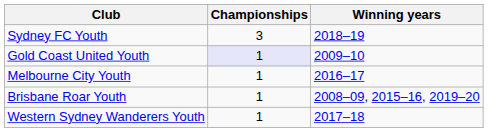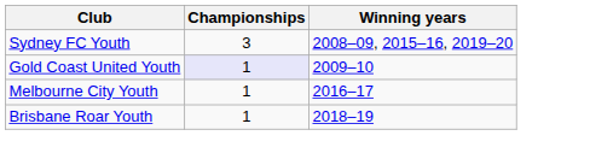 <table class="wikitable">
 <tr>
 <th>Club</th>
 <th>Championships</th>
 <th>Winning years</th>
 </tr>
 <tr>
 <td><a href='#'>Sydney FC Youth</a></td>
 <td style="text-align:center;">3</td>
-<td><a href='#'>2018–19</a></td>
+<td><a href='#'>2008–09</a>, <a href='#'>2015–16</a>, <a href='#'>2019–20</a></td>
 </tr>
 <tr>
 <td><a href='#'>Gold Coast United Youth</a></td>
 <td style="background: lavender; text-align:center;">1</td>
 <td><a href='#'>2009–10</a></td>
 </tr>
 <tr>
 <td><a href='#'>Melbourne City Youth</a></td>
 <td style="text-align:center;">1</td>
 <td><a href='#'>2016–17</a></td>
 </tr>
 <tr>
 <td><a href='#'>Brisbane Roar Youth</a></td>
 <td style="text-align:center;">1</td>
-<td><a href='#'>2008–09</a>, <a href='#'>2015–16</a>, <a href='#'>2019–20</a></td>
-</tr>
-<tr>
-<td><a href='#'>Western Sydney Wanderers Youth</a></td>
-<td style="text-align:center;">1</td>
-<td><a href='#'>2017–18</a></td>
+<td><a href='#'>2018–19</a></td>
 </tr>
 </table>
